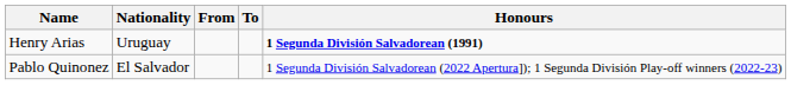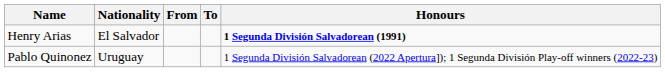 <table class="wikitable sortable" style="text-align: left">
 <tr>
 <th>Name</th>
 <th>Nationality</th>
 <th>From</th>
 <th class="unsortable">To</th>
 <th class="unsortable">Honours</th>
 </tr>
 <tr>
 <td align=left>Henry Arias</td>
-<td> Uruguay</td>
+<td> El Salvador</td>
 <td align=left></td>
 <td align=left></td>
 <td align=left><strong><small>1 <a href='#'>Segunda División Salvadorean</a>  (1991)</small></strong></td>
 </tr>
 <tr>
 <td align=left>Pablo Quinonez</td>
-<td> El Salvador</td>
+<td> Uruguay</td>
 <td align=left></td>
 <td align=left></td>
 <td align=left><small>1 <a href='#'>Segunda División Salvadorean</a>  (<a href='#'>2022 Apertura</a>]); 1 Segunda División Play-off winners (<a href='#'>2022-23</a>)</small></td>
 </tr>
 </table>
